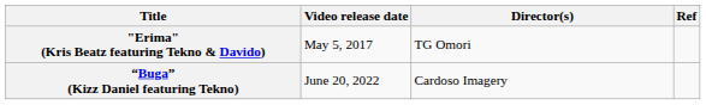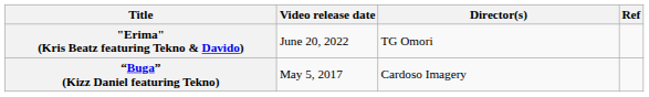 <table class = "wikitable sortable plainrowheaders">
 <tr>
 <th scope="col" style="width:21.5em;">Title</th>
 <th scope="col">Video release date</th>
 <th scope="col" style="width:19em;">Director(s)</th>
 <th scope="col">Ref</th>
 </tr>
 <tr>
 <th scope="row">"Erima" <br><span>(Kris Beatz featuring Tekno & <a href='#'>Davido</a>)</span></th>
-<td>May 5, 2017</td>
+<td>June 20, 2022</td>
 <td>TG Omori</td>
 <td></td>
 </tr>
 <tr>
 <th scope="row">“<a href='#'>Buga</a>”  <br><span>(Kizz Daniel featuring Tekno)</span></th>
-<td>June 20, 2022</td>
+<td>May 5, 2017</td>
 <td>Cardoso Imagery</td>
 <td></td>
 </tr>
 </table>
